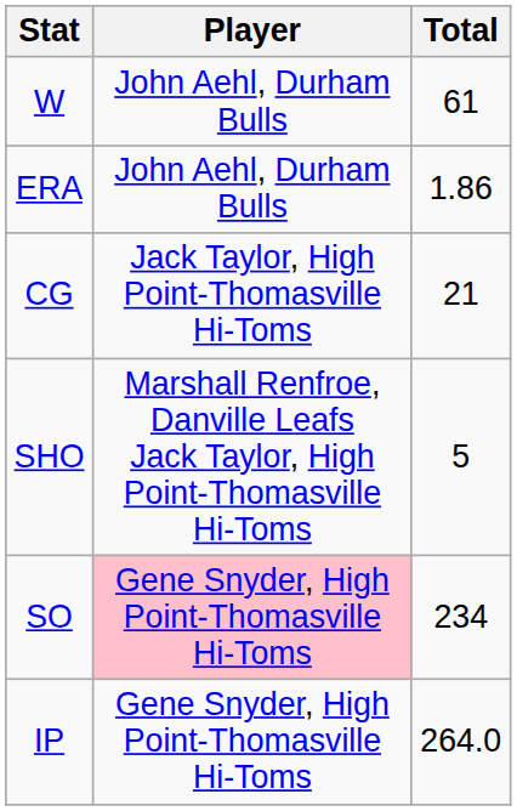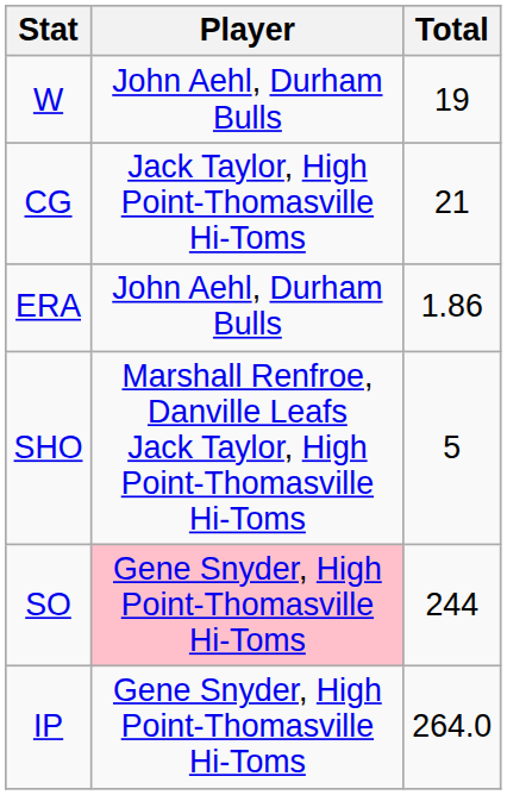 <table class="wikitable" width="40%" style="text-align:center;">
 <tr>
 <th width="5%">Stat</th>
 <th width="60%">Player</th>
 <th width="5%">Total</th>
 </tr>
 <tr>
 <td><a href='#'>W</a></td>
 <td><a href='#'>John Aehl</a>, <a href='#'>Durham Bulls</a></td>
-<td>61</td>
+<td>19</td>
+</tr>
+<tr>
+<td><a href='#'>CG</a></td>
+<td><a href='#'>Jack Taylor</a>, <a href='#'>High Point-Thomasville Hi-Toms</a></td>
+<td>21</td>
 </tr>
 <tr>
 <td><a href='#'>ERA</a></td>
 <td><a href='#'>John Aehl</a>, <a href='#'>Durham Bulls</a></td>
 <td>1.86</td>
-</tr>
-<tr>
-<td><a href='#'>CG</a></td>
-<td><a href='#'>Jack Taylor</a>, <a href='#'>High Point-Thomasville Hi-Toms</a></td>
-<td>21</td>
 </tr>
 <tr>
 <td><a href='#'>SHO</a></td>
 <td><a href='#'>Marshall Renfroe</a>, <a href='#'>Danville Leafs</a> <br> <a href='#'>Jack Taylor</a>, <a href='#'>High Point-Thomasville Hi-Toms</a></td>
 <td>5</td>
 </tr>
 <tr>
 <td><a href='#'>SO</a></td>
 <td style="background: pink;"><a href='#'>Gene Snyder</a>, <a href='#'>High Point-Thomasville Hi-Toms</a></td>
-<td>234</td>
+<td>244</td>
 </tr>
 <tr>
 <td><a href='#'>IP</a></td>
 <td><a href='#'>Gene Snyder</a>, <a href='#'>High Point-Thomasville Hi-Toms</a></td>
 <td>264.0</td>
 </tr>
 </table>
